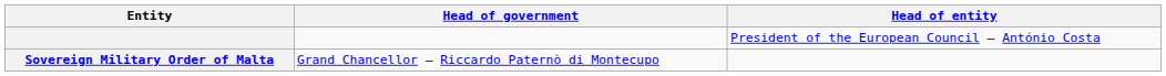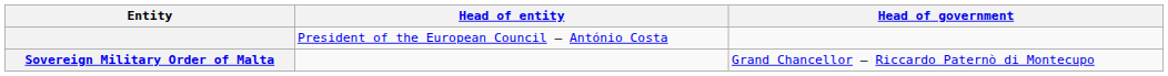 <table class="wikitable plainrowheaders" style="line-height:1.3em; max-width:1200px">
 <tr>
 <th style="width:20%">Entity</th>
+<th style="width:30%"><a href='#'>Head of entity</a></th>
 <th style="width:30%"><a href='#'>Head of government</a></th>
-<th style="width:30%"><a href='#'>Head of entity</a></th>
 </tr>
 <tr>
 <th scope="row"></th>
+<td><a href='#'>President of the European Council</a> – <a href='#'>António Costa</a></td>
 <td></td>
-<td><a href='#'>President of the European Council</a> – <a href='#'>António Costa</a></td>
 </tr>
 <tr>
 <th scope="row"> <a href='#'>Sovereign Military Order of Malta</a></th>
+<td></td>
 <td><a href='#'>Grand Chancellor</a> – <a href='#'>Riccardo Paternò di Montecupo</a></td>
-<td></td>
 </tr>
 </table>
